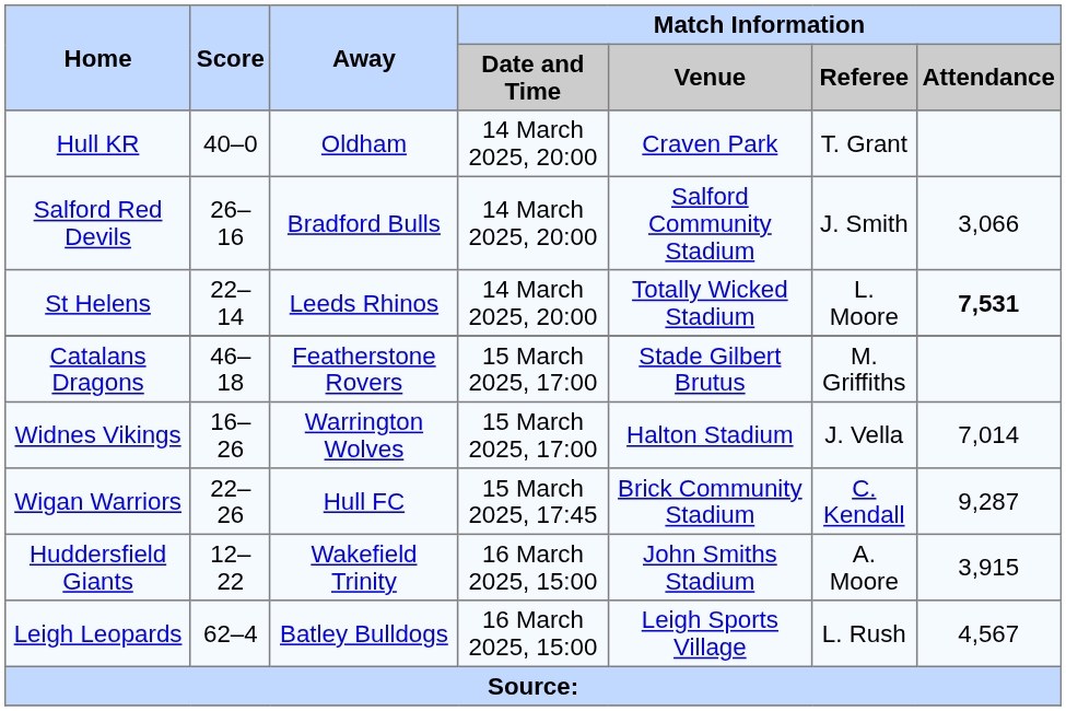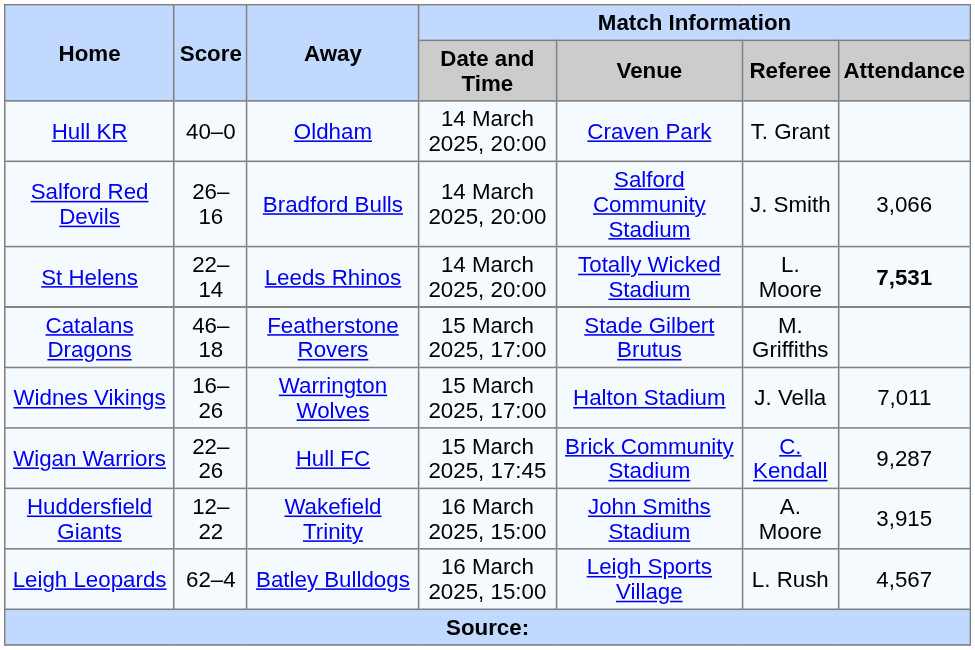 <table border=1 style="border-collapse:collapse; font-size:90%; text-align:center"; cellpadding=3 cellspacing=0 width=100%>
 <tr bgcolor="#c1d8ff">
 <th rowspan=2 width=19%>Home</th>
 <th rowspan=2 width=6%>Score</th>
 <th rowspan=2 width=19%>Away</th>
 <th colspan=4>Match Information</th>
 </tr>
 <tr bgcolor="#cccccc">
 <th width=17%>Date and Time</th>
 <th width=22%>Venue</th>
 <th width=10%>Referee</th>
 <th width=7%>Attendance</th>
 </tr>
 <tr bgcolor=#f5faff>
 <td><a href='#'>Hull KR</a></td>
 <td>40–0</td>
 <td><a href='#'>Oldham</a></td>
 <td>14 March 2025, 20:00</td>
 <td><a href='#'>Craven Park</a></td>
 <td>T. Grant</td>
 <td></td>
 </tr>
 <tr bgcolor=#f5faff>
 <td><a href='#'>Salford Red Devils</a></td>
 <td>26–16</td>
 <td><a href='#'>Bradford Bulls</a></td>
 <td>14 March 2025, 20:00</td>
 <td><a href='#'>Salford Community Stadium</a></td>
 <td>J. Smith</td>
 <td>3,066</td>
 </tr>
 <tr bgcolor=#f5faff>
 <td><a href='#'>St Helens</a></td>
 <td>22–14</td>
 <td><a href='#'>Leeds Rhinos</a></td>
 <td>14 March 2025, 20:00</td>
 <td><a href='#'>Totally Wicked Stadium</a></td>
 <td>L. Moore</td>
 <td><strong>7,531</strong></td>
 </tr>
 <tr>
 </tr>
 <tr bgcolor=#f5faff>
 <td><a href='#'>Catalans Dragons</a></td>
 <td>46–18</td>
 <td><a href='#'>Featherstone Rovers</a></td>
 <td>15 March 2025, 17:00</td>
 <td><a href='#'>Stade Gilbert Brutus</a></td>
 <td>M. Griffiths</td>
 <td></td>
 </tr>
 <tr bgcolor=#f5faff>
 <td><a href='#'>Widnes Vikings</a></td>
 <td>16–26</td>
 <td><a href='#'>Warrington Wolves</a></td>
 <td>15 March 2025, 17:00</td>
 <td><a href='#'>Halton Stadium</a></td>
 <td>J. Vella</td>
-<td>7,014</td>
+<td>7,011</td>
 </tr>
 <tr bgcolor=#f5faff>
 <td><a href='#'>Wigan Warriors</a></td>
 <td>22–26</td>
 <td><a href='#'>Hull FC</a></td>
 <td>15 March 2025, 17:45</td>
 <td><a href='#'>Brick Community Stadium</a></td>
 <td><a href='#'>C. Kendall</a></td>
 <td>9,287</td>
 </tr>
 <tr bgcolor=#f5faff>
 <td><a href='#'>Huddersfield Giants</a></td>
 <td>12–22</td>
 <td><a href='#'>Wakefield Trinity</a></td>
 <td>16 March 2025, 15:00</td>
 <td><a href='#'>John Smiths Stadium</a></td>
 <td>A. Moore</td>
 <td>3,915</td>
 </tr>
 <tr bgcolor=#f5faff>
 <td><a href='#'>Leigh Leopards</a></td>
 <td>62–4</td>
 <td><a href='#'>Batley Bulldogs</a></td>
 <td>16 March 2025, 15:00</td>
 <td><a href='#'>Leigh Sports Village</a></td>
 <td>L. Rush</td>
 <td>4,567</td>
 </tr>
 <tr style="background:#c1d8ff;">
 <th colspan=7>Source:</th>
 </tr>
 </table>
